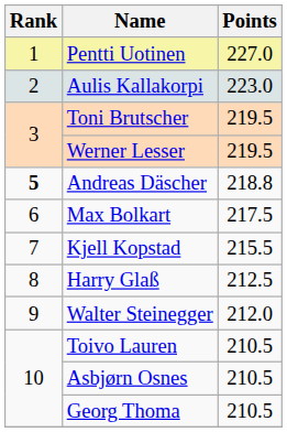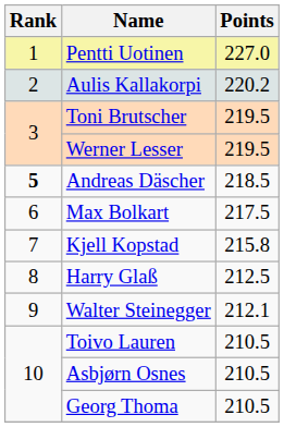 <table class="wikitable sortable">
 <tr>
 <th align=Center>Rank</th>
 <th>Name</th>
 <th>Points</th>
 </tr>
 <tr style="background:#F7F6A8">
 <td align=center>1</td>
 <td> <a href='#'>Pentti Uotinen</a></td>
 <td align=center>227.0</td>
 </tr>
 <tr style="background: #DCE5E5;">
 <td align=center>2</td>
 <td> <a href='#'>Aulis Kallakorpi</a></td>
-<td align=center>223.0</td>
+<td align=center>220.2</td>
 </tr>
 <tr style="background: #FFDAB9;">
 <td rowspan=2 align=center>3</td>
 <td> <a href='#'>Toni Brutscher</a></td>
 <td align=center>219.5</td>
 </tr>
 <tr style="background: #FFDAB9;">
 <td> <a href='#'>Werner Lesser</a></td>
 <td align=center>219.5</td>
 </tr>
 <tr>
 <td align=center><strong>5</strong></td>
 <td> <a href='#'>Andreas Däscher</a></td>
-<td align=center>218.8</td>
+<td align=center>218.5</td>
 </tr>
 <tr>
 <td align=center>6</td>
 <td> <a href='#'>Max Bolkart</a></td>
 <td align=center>217.5</td>
 </tr>
 <tr>
 <td align=center>7</td>
 <td> <a href='#'>Kjell Kopstad</a></td>
-<td align=center>215.5</td>
+<td align=center>215.8</td>
 </tr>
 <tr>
 <td align=center>8</td>
 <td> <a href='#'>Harry Glaß</a></td>
 <td align=center>212.5</td>
 </tr>
 <tr>
 <td align=center>9</td>
 <td> <a href='#'>Walter Steinegger</a></td>
-<td align=center>212.0</td>
+<td align=center>212.1</td>
 </tr>
 <tr>
 <td rowspan=3 align=center>10</td>
 <td> <a href='#'>Toivo Lauren</a></td>
 <td align=center>210.5</td>
 </tr>
 <tr>
 <td> <a href='#'>Asbjørn Osnes</a></td>
 <td align=center>210.5</td>
 </tr>
 <tr>
 <td> <a href='#'>Georg Thoma</a></td>
 <td align=center>210.5</td>
 </tr>
 <tr>
 </tr>
 </table>
